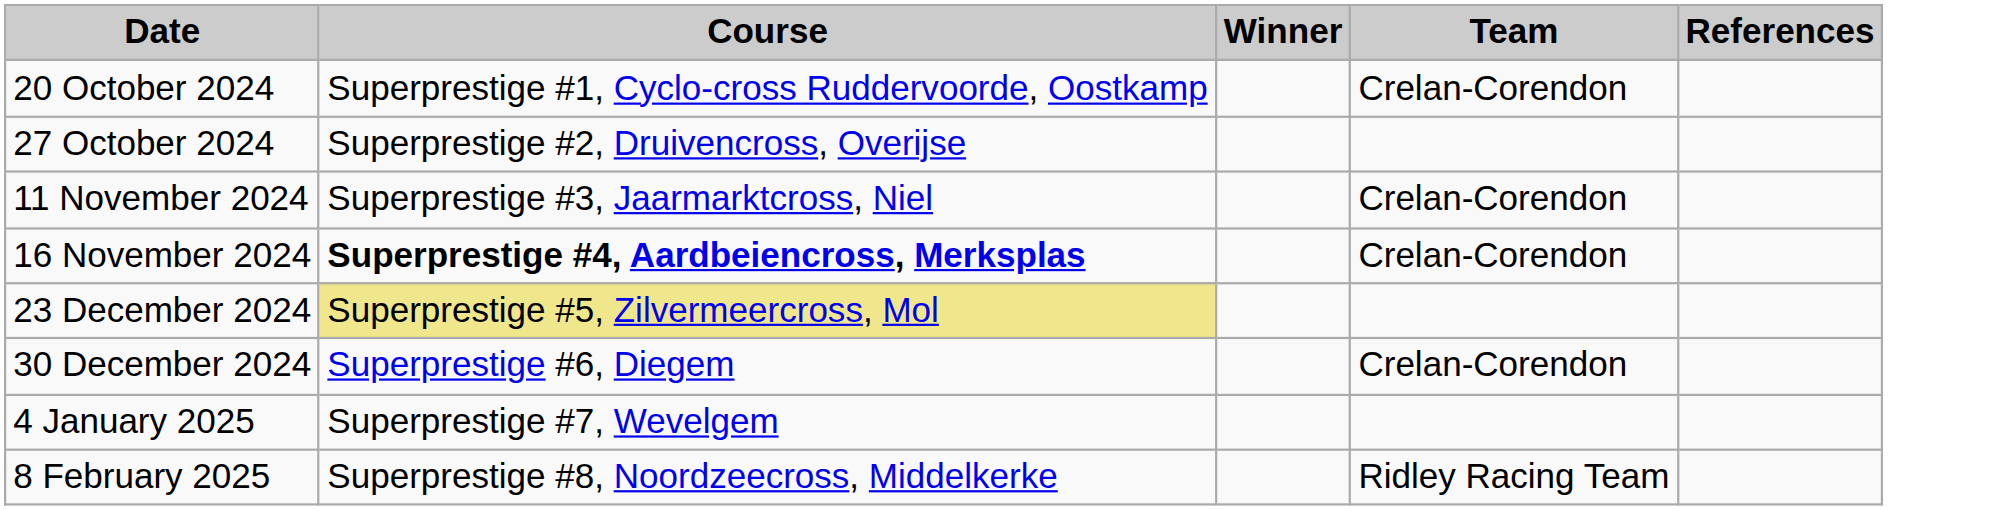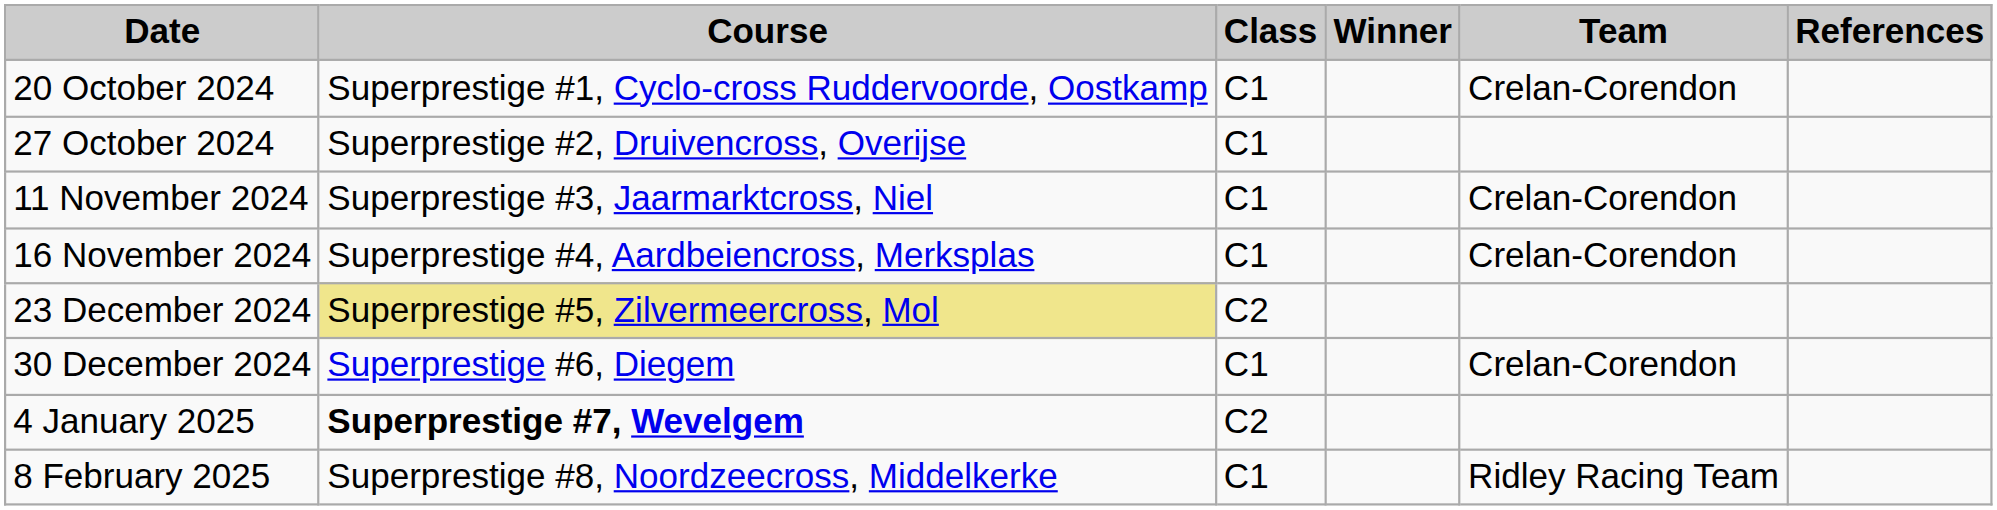 <table class="wikitable sortable alternance ">
 <tr>
 <th scope="col" style="background-color:#CCCCCC;">Date</th>
 <th scope="col" style="background-color:#CCCCCC;">Course</th>
+<th scope="col" style="background-color:#CCCCCC;">Class</th>
 <th scope="col" style="background-color:#CCCCCC;">Winner</th>
 <th scope="col" style="background-color:#CCCCCC;">Team</th>
 <th scope="col" style="background-color:#CCCCCC;">References</th>
 </tr>
 <tr>
 <td>20 October 2024</td>
 <td> Superprestige #1, <a href='#'>Cyclo-cross Ruddervoorde</a>, <a href='#'>Oostkamp</a></td>
+<td>C1</td>
 <td></td>
 <td>Crelan-Corendon</td>
 <td></td>
 </tr>
 <tr>
 <td>27 October 2024</td>
 <td> Superprestige #2, <a href='#'>Druivencross</a>, <a href='#'>Overijse</a></td>
+<td>C1</td>
 <td></td>
 <td></td>
 <td></td>
 </tr>
 <tr>
 <td>11 November 2024</td>
 <td> Superprestige #3, <a href='#'>Jaarmarktcross</a>, <a href='#'>Niel</a></td>
+<td>C1</td>
 <td></td>
 <td>Crelan-Corendon</td>
 <td></td>
 </tr>
 <tr>
 <td>16 November 2024</td>
-<td><strong> Superprestige #4, <a href='#'>Aardbeiencross</a>, <a href='#'>Merksplas</a></strong></td>
+<td> Superprestige #4, <a href='#'>Aardbeiencross</a>, <a href='#'>Merksplas</a></td>
+<td>C1</td>
 <td></td>
 <td>Crelan-Corendon</td>
 <td></td>
 </tr>
 <tr>
 <td>23 December 2024</td>
 <td style="background: khaki;"> Superprestige #5, <a href='#'>Zilvermeercross</a>, <a href='#'>Mol</a></td>
+<td>C2</td>
 <td></td>
 <td></td>
 <td></td>
 </tr>
 <tr>
 <td>30 December 2024</td>
 <td> <a href='#'>Superprestige</a> #6, <a href='#'>Diegem</a></td>
+<td>C1</td>
 <td></td>
 <td>Crelan-Corendon</td>
 <td></td>
 </tr>
 <tr>
 <td>4 January 2025</td>
-<td> Superprestige #7, <a href='#'>Wevelgem</a></td>
+<td><strong> Superprestige #7, <a href='#'>Wevelgem</a></strong></td>
+<td>C2</td>
 <td></td>
 <td></td>
 <td></td>
 </tr>
 <tr>
 <td>8 February 2025</td>
 <td> Superprestige #8, <a href='#'>Noordzeecross</a>, <a href='#'>Middelkerke</a></td>
+<td>C1</td>
 <td></td>
 <td>Ridley Racing Team</td>
 <td></td>
 </tr>
 </table>
